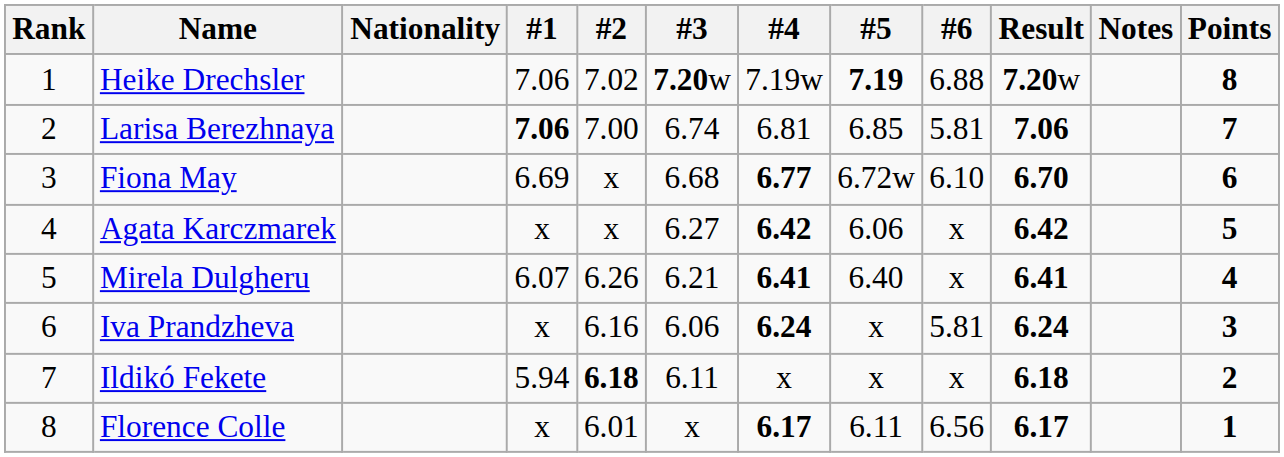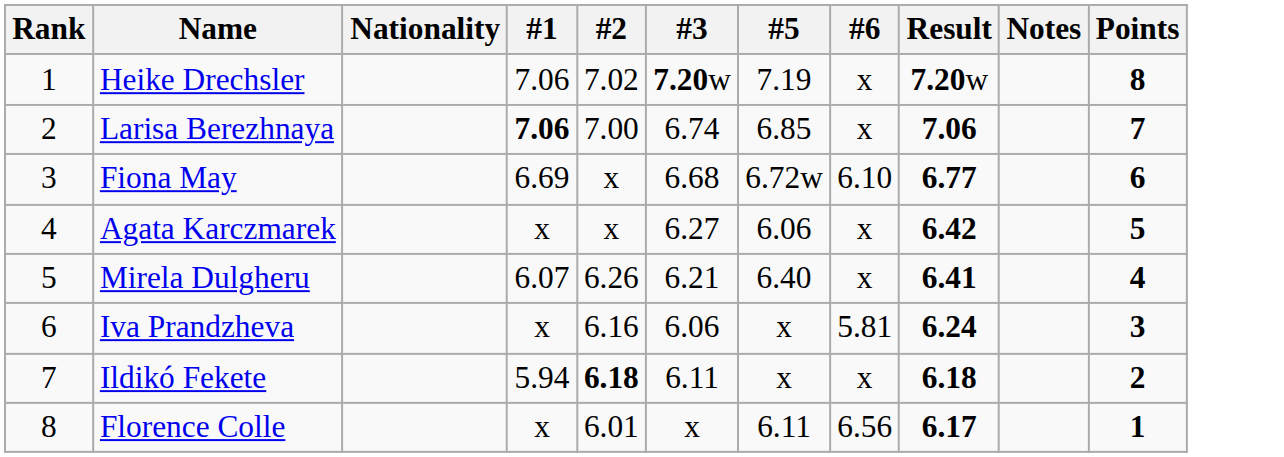 <table class="wikitable sortable" style="text-align:center">
 <tr>
 <th>Rank</th>
 <th>Name</th>
 <th>Nationality</th>
 <th>#1</th>
 <th>#2</th>
 <th>#3</th>
-<th>#4</th>
 <th>#5</th>
 <th>#6</th>
 <th>Result</th>
 <th>Notes</th>
 <th>Points</th>
 </tr>
 <tr>
 <td>1</td>
 <td align=left><a href='#'>Heike Drechsler</a></td>
 <td align=left></td>
 <td>7.06</td>
 <td>7.02</td>
 <td><strong>7.20</strong>w</td>
-<td>7.19w</td>
-<td><strong>7.19</strong></td>
-<td>6.88</td>
+<td>7.19</td>
+<td>x</td>
 <td><strong>7.20</strong>w</td>
 <td></td>
 <td><strong>8</strong></td>
 </tr>
 <tr>
 <td>2</td>
 <td align=left><a href='#'>Larisa Berezhnaya</a></td>
 <td align=left></td>
 <td><strong>7.06</strong></td>
 <td>7.00</td>
 <td>6.74</td>
-<td>6.81</td>
 <td>6.85</td>
-<td>5.81</td>
+<td>x</td>
 <td><strong>7.06</strong></td>
 <td></td>
 <td><strong>7</strong></td>
 </tr>
 <tr>
 <td>3</td>
 <td align=left><a href='#'>Fiona May</a></td>
 <td align=left></td>
 <td>6.69</td>
 <td>x</td>
 <td>6.68</td>
-<td><strong>6.77</strong></td>
 <td>6.72w</td>
 <td>6.10</td>
-<td><strong>6.70</strong></td>
+<td><strong>6.77</strong></td>
 <td></td>
 <td><strong>6</strong></td>
 </tr>
 <tr>
 <td>4</td>
 <td align=left><a href='#'>Agata Karczmarek</a></td>
 <td align=left></td>
 <td>x</td>
 <td>x</td>
 <td>6.27</td>
-<td><strong>6.42</strong></td>
 <td>6.06</td>
 <td>x</td>
 <td><strong>6.42</strong></td>
 <td></td>
 <td><strong>5</strong></td>
 </tr>
 <tr>
 <td>5</td>
 <td align=left><a href='#'>Mirela Dulgheru</a></td>
 <td align=left></td>
 <td>6.07</td>
 <td>6.26</td>
 <td>6.21</td>
-<td><strong>6.41</strong></td>
 <td>6.40</td>
 <td>x</td>
 <td><strong>6.41</strong></td>
 <td></td>
 <td><strong>4</strong></td>
 </tr>
 <tr>
 <td>6</td>
 <td align=left><a href='#'>Iva Prandzheva</a></td>
 <td align=left></td>
 <td>x</td>
 <td>6.16</td>
 <td>6.06</td>
-<td><strong>6.24</strong></td>
 <td>x</td>
 <td>5.81</td>
 <td><strong>6.24</strong></td>
 <td></td>
 <td><strong>3</strong></td>
 </tr>
 <tr>
 <td>7</td>
 <td align=left><a href='#'>Ildikó Fekete</a></td>
 <td align=left></td>
 <td>5.94</td>
 <td><strong>6.18</strong></td>
 <td>6.11</td>
 <td>x</td>
 <td>x</td>
-<td>x</td>
 <td><strong>6.18</strong></td>
 <td></td>
 <td><strong>2</strong></td>
 </tr>
 <tr>
 <td>8</td>
 <td align=left><a href='#'>Florence Colle</a></td>
 <td align=left></td>
 <td>x</td>
 <td>6.01</td>
 <td>x</td>
-<td><strong>6.17</strong></td>
 <td>6.11</td>
 <td>6.56</td>
 <td><strong>6.17</strong></td>
 <td></td>
 <td><strong>1</strong></td>
 </tr>
 </table>
